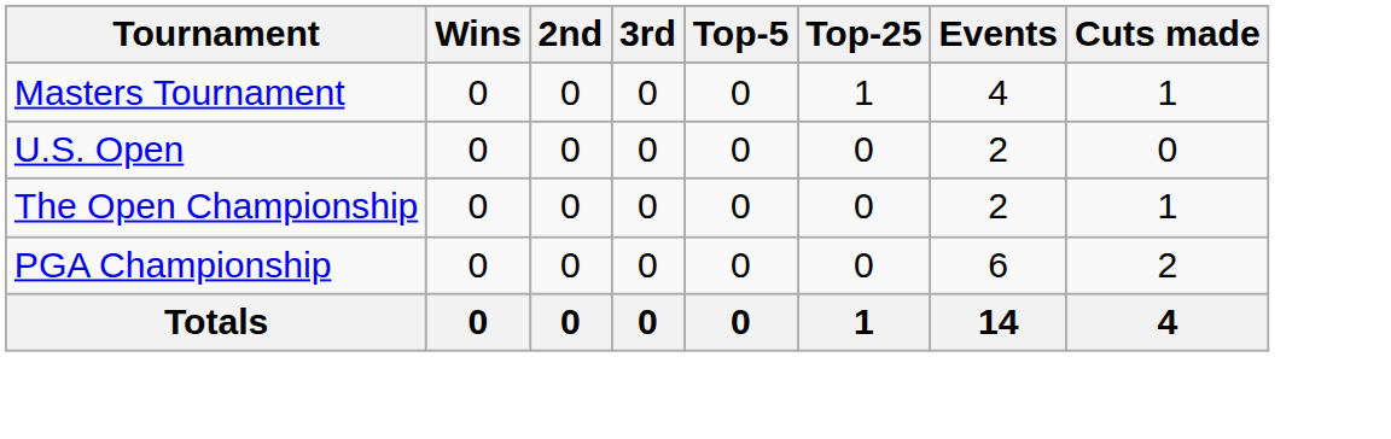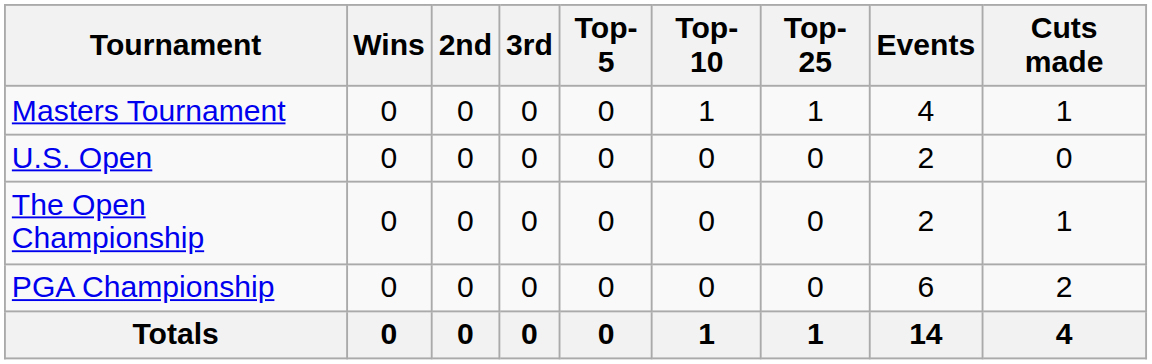 <table class=wikitable style=text-align:center>
 <tr>
 <th>Tournament</th>
 <th>Wins</th>
 <th>2nd</th>
 <th>3rd</th>
 <th>Top-5</th>
+<th>Top-10</th>
 <th>Top-25</th>
 <th>Events</th>
 <th>Cuts made</th>
 </tr>
 <tr>
 <td align=left><a href='#'>Masters Tournament</a></td>
 <td>0</td>
 <td>0</td>
 <td>0</td>
 <td>0</td>
 <td>1</td>
+<td>1</td>
 <td>4</td>
 <td>1</td>
 </tr>
 <tr>
 <td align=left><a href='#'>U.S. Open</a></td>
+<td>0</td>
 <td>0</td>
 <td>0</td>
 <td>0</td>
 <td>0</td>
 <td>0</td>
 <td>2</td>
 <td>0</td>
 </tr>
 <tr>
 <td align=left><a href='#'>The Open Championship</a></td>
 <td>0</td>
 <td>0</td>
 <td>0</td>
 <td>0</td>
 <td>0</td>
+<td>0</td>
 <td>2</td>
 <td>1</td>
 </tr>
 <tr>
 <td align=left><a href='#'>PGA Championship</a></td>
+<td>0</td>
 <td>0</td>
 <td>0</td>
 <td>0</td>
 <td>0</td>
 <td>0</td>
 <td>6</td>
 <td>2</td>
 </tr>
 <tr>
 <th>Totals</th>
 <th>0</th>
 <th>0</th>
 <th>0</th>
 <th>0</th>
 <th>1</th>
+<th>1</th>
 <th>14</th>
 <th>4</th>
 </tr>
 </table>
